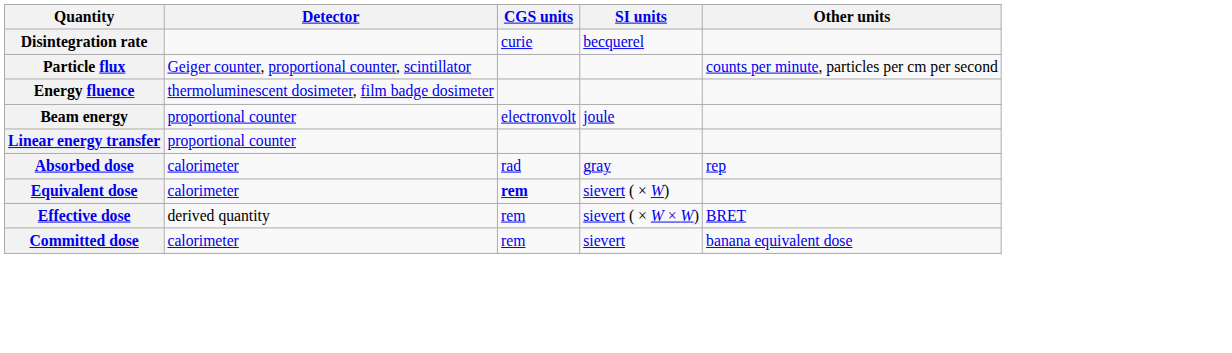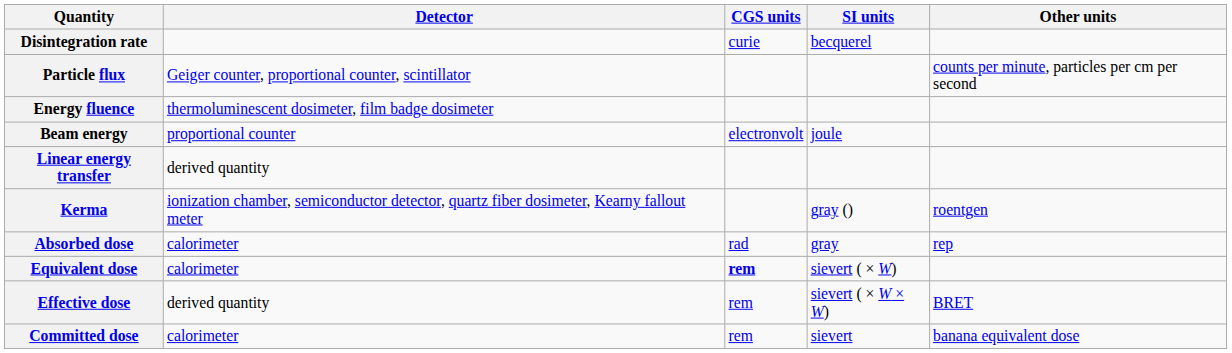 <table class="wikitable plainrowheaders">
 <tr>
 <th scope="col">Quantity</th>
 <th scope="col"><a href='#'>Detector</a></th>
 <th scope="col"><a href='#'>CGS units</a></th>
 <th scope="col"><a href='#'>SI units</a></th>
 <th scope="col">Other units</th>
 </tr>
 <tr>
 <th scope="row">Disintegration rate</th>
 <td></td>
 <td><a href='#'>curie</a></td>
 <td><a href='#'>becquerel</a></td>
 <td></td>
 </tr>
 <tr>
 <th scope="row">Particle <a href='#'>flux</a></th>
 <td><a href='#'>Geiger counter</a>, <a href='#'>proportional counter</a>, <a href='#'>scintillator</a></td>
 <td></td>
 <td></td>
 <td><a href='#'>counts per minute</a>, particles per cm per second</td>
 </tr>
 <tr>
 <th scope="row">Energy <a href='#'>fluence</a></th>
 <td><a href='#'>thermoluminescent dosimeter</a>, <a href='#'>film badge dosimeter</a></td>
 <td></td>
 <td></td>
 <td></td>
 </tr>
 <tr>
 <th scope="row">Beam energy</th>
 <td><a href='#'>proportional counter</a></td>
 <td><a href='#'>electronvolt</a></td>
 <td><a href='#'>joule</a></td>
 <td></td>
 </tr>
 <tr>
 <th scope="row"><a href='#'>Linear energy transfer</a></th>
-<td><a href='#'>proportional counter</a></td>
+<td>derived quantity</td>
 <td></td>
 <td></td>
 <td></td>
+</tr>
+<tr>
+<th scope="row"><a href='#'>Kerma</a></th>
+<td><a href='#'>ionization chamber</a>, <a href='#'>semiconductor detector</a>, <a href='#'>quartz fiber dosimeter</a>, <a href='#'>Kearny fallout meter</a></td>
+<td></td>
+<td><a href='#'>gray</a> ()</td>
+<td><a href='#'>roentgen</a></td>
 </tr>
 <tr>
 <th scope="row"><a href='#'>Absorbed dose</a></th>
 <td><a href='#'>calorimeter</a></td>
 <td><a href='#'>rad</a></td>
 <td><a href='#'>gray</a></td>
 <td><a href='#'>rep</a></td>
 </tr>
 <tr>
 <th scope="row"><a href='#'>Equivalent dose</a></th>
 <td><a href='#'>calorimeter</a></td>
 <td><strong><a href='#'>rem</a></strong></td>
 <td><a href='#'>sievert</a> ( × <a href='#'><em>W</em></a>)</td>
 <td></td>
 </tr>
 <tr>
 <th scope="row"><a href='#'>Effective dose</a></th>
 <td>derived quantity</td>
 <td><a href='#'>rem</a></td>
 <td><a href='#'>sievert</a> ( × <a href='#'><em>W</em> × <em>W</em></a>)</td>
 <td><a href='#'>BRET</a></td>
 </tr>
 <tr>
 <th scope="row"><a href='#'>Committed dose</a></th>
 <td><a href='#'>calorimeter</a></td>
 <td><a href='#'>rem</a></td>
 <td><a href='#'>sievert</a></td>
 <td><a href='#'>banana equivalent dose</a></td>
 </tr>
 </table>
